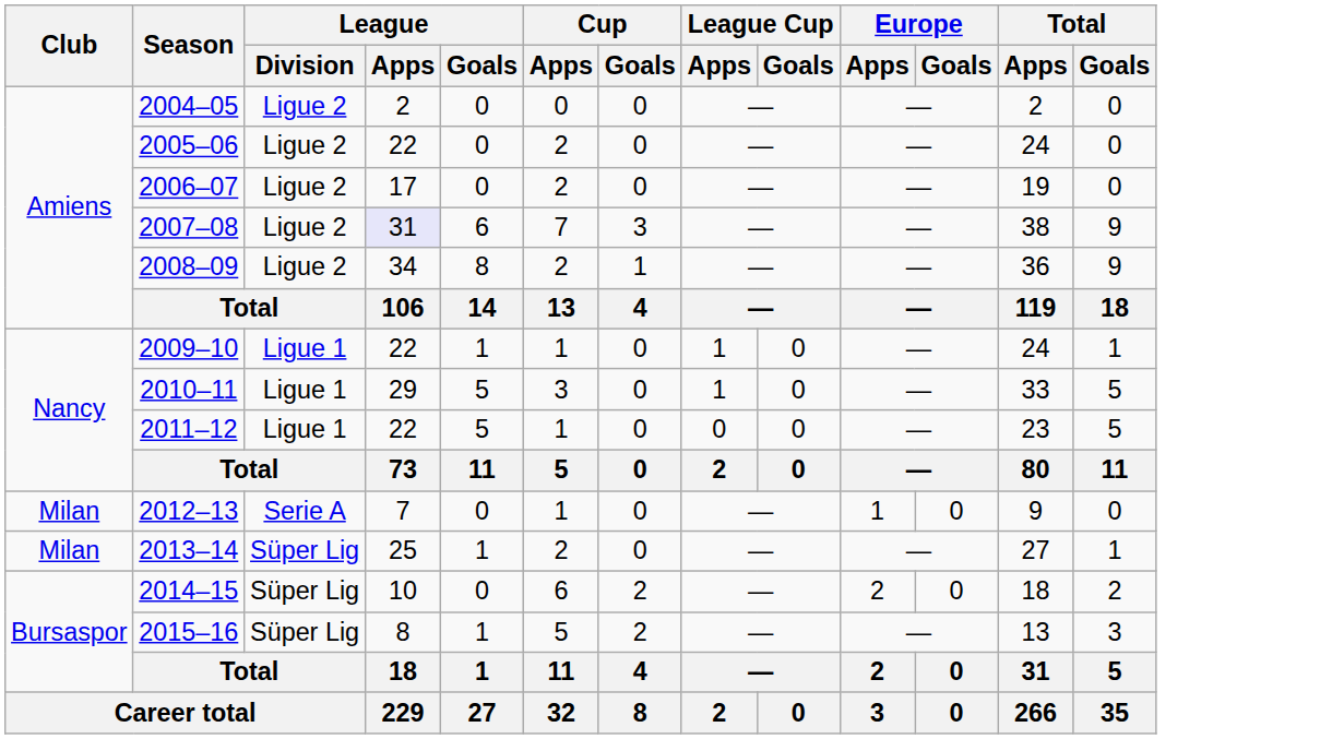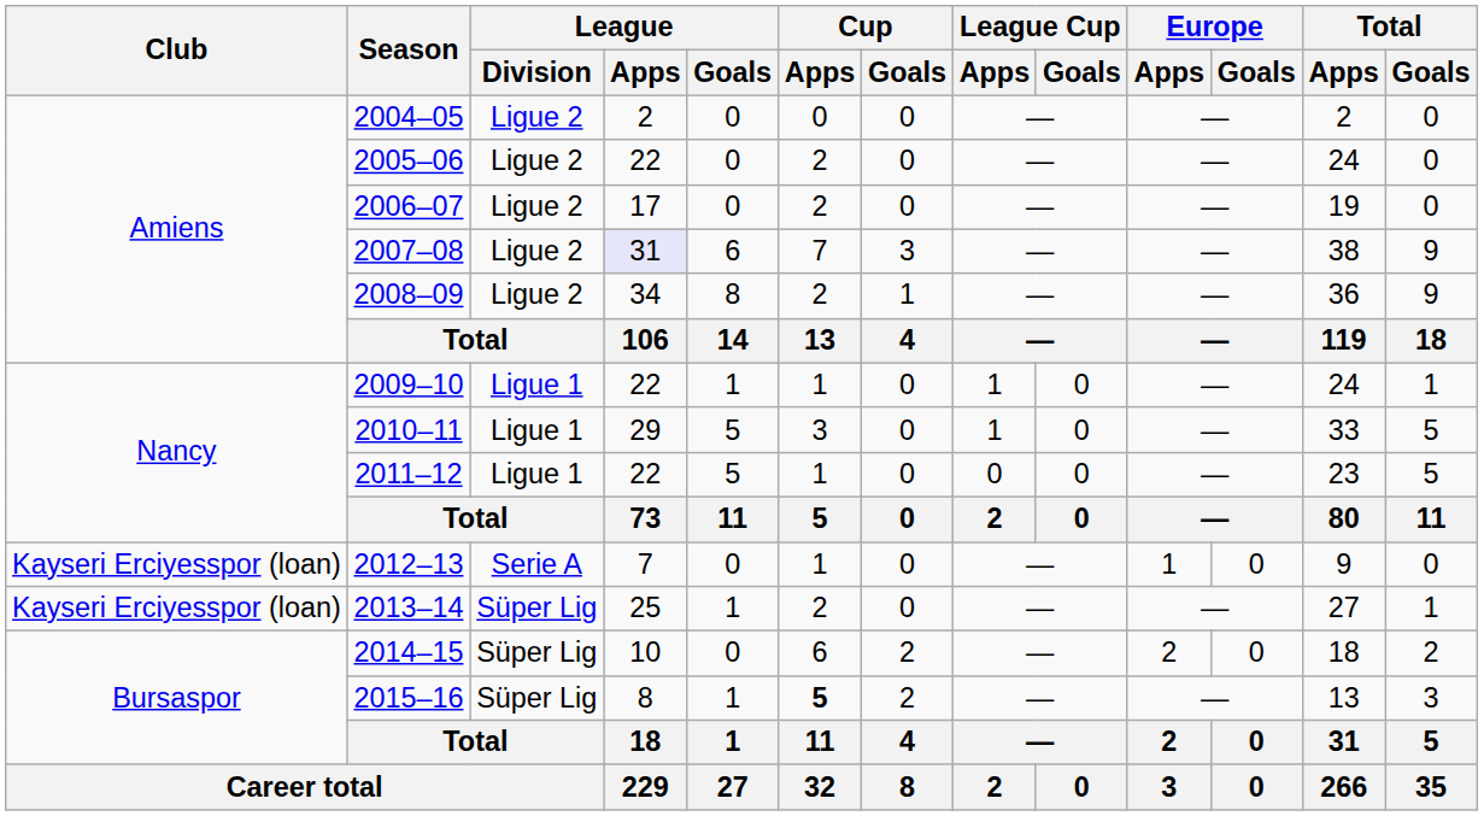 <table class="wikitable" style="text-align:center">
 <tr>
 <th rowspan="2">Club</th>
 <th rowspan="2">Season</th>
 <th colspan="3">League</th>
 <th colspan="2">Cup</th>
 <th colspan="2">League Cup</th>
 <th colspan="2"><a href='#'>Europe</a></th>
 <th colspan="2">Total</th>
 </tr>
 <tr>
 <th>Division</th>
 <th>Apps</th>
 <th>Goals</th>
 <th>Apps</th>
 <th>Goals</th>
 <th>Apps</th>
 <th>Goals</th>
 <th>Apps</th>
 <th>Goals</th>
 <th>Apps</th>
 <th>Goals</th>
 </tr>
 <tr>
 <td rowspan="6"><a href='#'>Amiens</a></td>
 <td><a href='#'>2004–05</a></td>
 <td><a href='#'>Ligue 2</a></td>
 <td>2</td>
 <td>0</td>
 <td>0</td>
 <td>0</td>
 <td colspan="2">—</td>
 <td colspan="2">—</td>
 <td>2</td>
 <td>0</td>
 </tr>
 <tr>
 <td><a href='#'>2005–06</a></td>
 <td>Ligue 2</td>
 <td>22</td>
 <td>0</td>
 <td>2</td>
 <td>0</td>
 <td colspan="2">—</td>
 <td colspan="2">—</td>
 <td>24</td>
 <td>0</td>
 </tr>
 <tr>
 <td><a href='#'>2006–07</a></td>
 <td>Ligue 2</td>
 <td>17</td>
 <td>0</td>
 <td>2</td>
 <td>0</td>
 <td colspan="2">—</td>
 <td colspan="2">—</td>
 <td>19</td>
 <td>0</td>
 </tr>
 <tr>
 <td><a href='#'>2007–08</a></td>
 <td>Ligue 2</td>
 <td style="background: lavender;">31</td>
 <td>6</td>
 <td>7</td>
 <td>3</td>
 <td colspan="2">—</td>
 <td colspan="2">—</td>
 <td>38</td>
 <td>9</td>
 </tr>
 <tr>
 <td><a href='#'>2008–09</a></td>
 <td>Ligue 2</td>
 <td>34</td>
 <td>8</td>
 <td>2</td>
 <td>1</td>
 <td colspan="2">—</td>
 <td colspan="2">—</td>
 <td>36</td>
 <td>9</td>
 </tr>
 <tr>
 <th colspan="2">Total</th>
 <th>106</th>
 <th>14</th>
 <th>13</th>
 <th>4</th>
 <th colspan="2">—</th>
 <th colspan="2">—</th>
 <th>119</th>
 <th>18</th>
 </tr>
 <tr>
 <td rowspan="4"><a href='#'>Nancy</a></td>
 <td><a href='#'>2009–10</a></td>
 <td><a href='#'>Ligue 1</a></td>
 <td>22</td>
 <td>1</td>
 <td>1</td>
 <td>0</td>
 <td>1</td>
 <td>0</td>
 <td colspan="2">—</td>
 <td>24</td>
 <td>1</td>
 </tr>
 <tr>
 <td><a href='#'>2010–11</a></td>
 <td>Ligue 1</td>
 <td>29</td>
 <td>5</td>
 <td>3</td>
 <td>0</td>
 <td>1</td>
 <td>0</td>
 <td colspan="2">—</td>
 <td>33</td>
 <td>5</td>
 </tr>
 <tr>
 <td><a href='#'>2011–12</a></td>
 <td>Ligue 1</td>
 <td>22</td>
 <td>5</td>
 <td>1</td>
 <td>0</td>
 <td>0</td>
 <td>0</td>
 <td colspan="2">—</td>
 <td>23</td>
 <td>5</td>
 </tr>
 <tr>
 <th colspan="2">Total</th>
 <th>73</th>
 <th>11</th>
 <th>5</th>
 <th>0</th>
 <th>2</th>
 <th>0</th>
 <th colspan="2">—</th>
 <th>80</th>
 <th>11</th>
 </tr>
 <tr>
-<td><a href='#'>Milan</a></td>
+<td><a href='#'>Kayseri Erciyesspor</a> (loan)</td>
 <td><a href='#'>2012–13</a></td>
 <td><a href='#'>Serie A</a></td>
 <td>7</td>
 <td>0</td>
 <td>1</td>
 <td>0</td>
 <td colspan="2">—</td>
 <td>1</td>
 <td>0</td>
 <td>9</td>
 <td>0</td>
 </tr>
 <tr>
-<td><a href='#'>Milan</a></td>
+<td><a href='#'>Kayseri Erciyesspor</a> (loan)</td>
 <td><a href='#'>2013–14</a></td>
 <td><a href='#'>Süper Lig</a></td>
 <td>25</td>
 <td>1</td>
 <td>2</td>
 <td>0</td>
 <td colspan="2">—</td>
 <td colspan="2">—</td>
 <td>27</td>
 <td>1</td>
 </tr>
 <tr>
 <td rowspan="3"><a href='#'>Bursaspor</a></td>
 <td><a href='#'>2014–15</a></td>
 <td>Süper Lig</td>
 <td>10</td>
 <td>0</td>
 <td>6</td>
 <td>2</td>
 <td colspan="2">—</td>
 <td>2</td>
 <td>0</td>
 <td>18</td>
 <td>2</td>
 </tr>
 <tr>
 <td><a href='#'>2015–16</a></td>
 <td>Süper Lig</td>
 <td>8</td>
 <td>1</td>
-<td>5</td>
+<td><strong>5</strong></td>
 <td>2</td>
 <td colspan="2">—</td>
 <td colspan="2">—</td>
 <td>13</td>
 <td>3</td>
 </tr>
 <tr>
 <th colspan="2">Total</th>
 <th>18</th>
 <th>1</th>
 <th>11</th>
 <th>4</th>
 <th colspan="2">—</th>
 <th>2</th>
 <th>0</th>
 <th>31</th>
 <th>5</th>
 </tr>
 <tr>
 <th colspan="3">Career total</th>
 <th>229</th>
 <th>27</th>
 <th>32</th>
 <th>8</th>
 <th>2</th>
 <th>0</th>
 <th>3</th>
 <th>0</th>
 <th>266</th>
 <th>35</th>
 </tr>
 </table>
